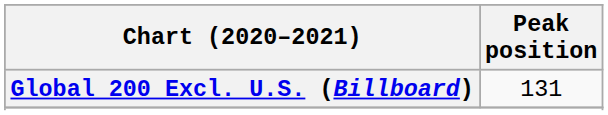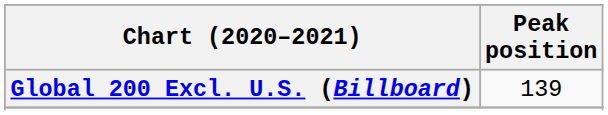 <table class="wikitable sortable plainrowheaders" style="text-align:center">
 <tr>
 <th scope="col">Chart (2020–2021)</th>
 <th scope="col">Peak<br>position</th>
 </tr>
 <tr>
 <th scope="row"><a href='#'>Global 200 Excl. U.S.</a> (<em><a href='#'>Billboard</a></em>)</th>
-<td>131</td>
+<td>139</td>
 </tr>
 <tr>
 </tr>
 <tr>
 </tr>
 </table>
